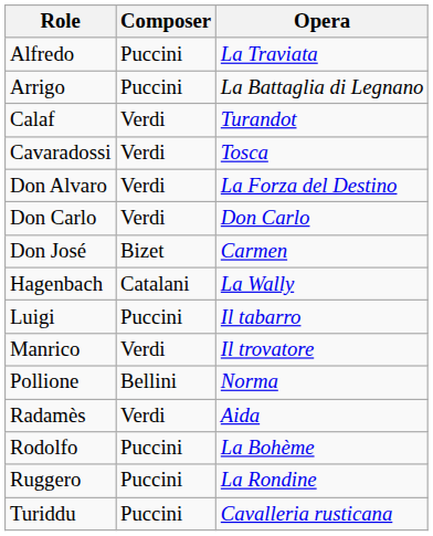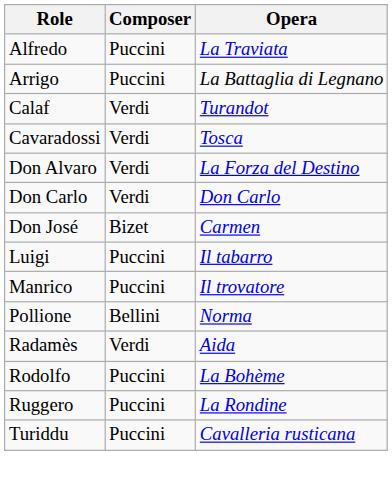 <table class="wikitable">
 <tr>
 <th>Role</th>
 <th>Composer</th>
 <th>Opera</th>
 </tr>
 <tr>
 <td>Alfredo</td>
 <td>Puccini</td>
 <td><em><a href='#'>La Traviata</a></em></td>
 </tr>
 <tr>
 <td>Arrigo</td>
 <td>Puccini</td>
 <td><em>La Battaglia di Legnano</em></td>
 </tr>
 <tr>
 <td>Calaf</td>
 <td>Verdi</td>
 <td><em><a href='#'>Turandot</a></em></td>
 </tr>
 <tr>
 <td>Cavaradossi</td>
 <td>Verdi</td>
 <td><em><a href='#'>Tosca</a></em></td>
 </tr>
 <tr>
 <td>Don Alvaro</td>
 <td>Verdi</td>
 <td><em><a href='#'>La Forza del Destino</a></em></td>
 </tr>
 <tr>
 <td>Don Carlo</td>
 <td>Verdi</td>
 <td><em><a href='#'>Don Carlo</a></em></td>
 </tr>
 <tr>
 <td>Don José</td>
 <td>Bizet</td>
 <td><em><a href='#'>Carmen</a></em></td>
 </tr>
 <tr>
-<td>Hagenbach</td>
-<td>Catalani</td>
-<td><em><a href='#'>La Wally</a></em></td>
-</tr>
-<tr>
 <td>Luigi</td>
 <td>Puccini</td>
 <td><em><a href='#'>Il tabarro</a></em></td>
 </tr>
 <tr>
 <td>Manrico</td>
-<td>Verdi</td>
+<td>Puccini</td>
 <td><em><a href='#'>Il trovatore</a></em></td>
 </tr>
 <tr>
 <td>Pollione</td>
 <td>Bellini</td>
 <td><em><a href='#'>Norma</a></em></td>
 </tr>
 <tr>
 <td>Radamès</td>
 <td>Verdi</td>
 <td><em><a href='#'>Aida</a></em></td>
 </tr>
 <tr>
 <td>Rodolfo</td>
 <td>Puccini</td>
 <td><em><a href='#'>La Bohème</a></em></td>
 </tr>
 <tr>
 <td>Ruggero</td>
 <td>Puccini</td>
 <td><em><a href='#'>La Rondine</a></em></td>
 </tr>
 <tr>
 <td>Turiddu</td>
 <td>Puccini</td>
 <td><em><a href='#'>Cavalleria rusticana</a></em></td>
 </tr>
 </table>
